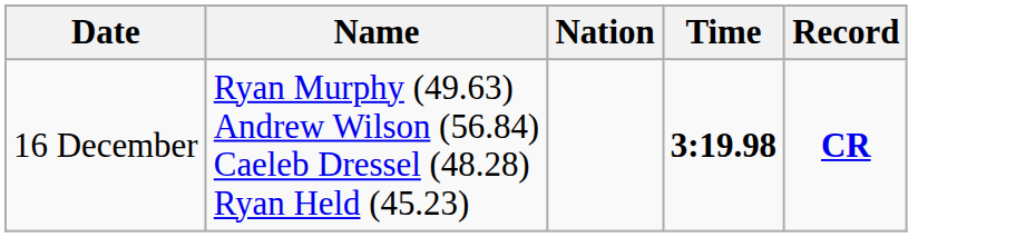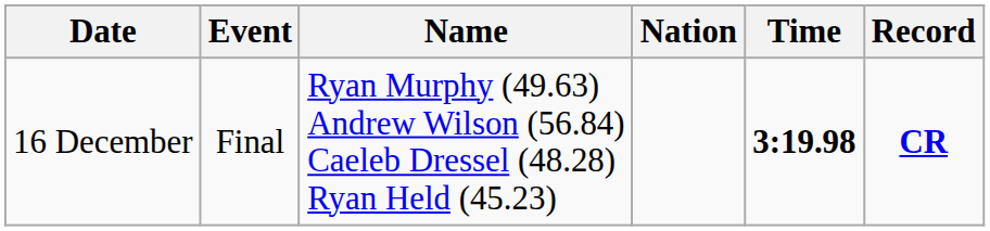 <table class=wikitable style=text-align:center>
 <tr>
 <th>Date</th>
+<th>Event</th>
 <th>Name</th>
 <th>Nation</th>
 <th>Time</th>
 <th>Record</th>
 </tr>
 <tr>
 <td>16 December</td>
+<td>Final</td>
 <td align=left><a href='#'>Ryan Murphy</a> (49.63)<br><a href='#'>Andrew Wilson</a> (56.84)<br><a href='#'>Caeleb Dressel</a> (48.28)<br><a href='#'>Ryan Held</a> (45.23)</td>
 <td align=left></td>
 <td><strong>3:19.98</strong></td>
 <td><strong><a href='#'>CR</a></strong></td>
 </tr>
 </table>
